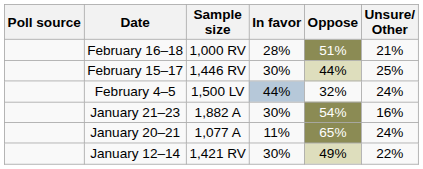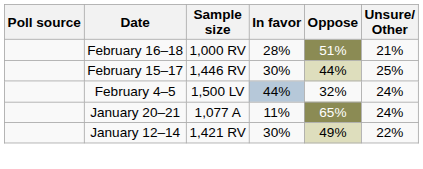 <table class="wikitable sortable collapsible" style="text-align:center;line-height:17px">
 <tr>
 <th>Poll source</th>
 <th>Date</th>
 <th>Sample<br>size</th>
 <th>In favor</th>
 <th>Oppose</th>
 <th>Unsure/<br>Other</th>
 </tr>
 <tr>
 <td></td>
 <td>February 16–18</td>
 <td>1,000 RV</td>
 <td>28%</td>
 <td style="background:#8B8B54; color: white">51%</td>
 <td>21%</td>
 </tr>
 <tr>
 <td></td>
 <td>February 15–17</td>
 <td>1,446 RV</td>
 <td>30%</td>
 <td style="background:#DEDEBD;">44%</td>
 <td>25%</td>
 </tr>
 <tr>
 <td></td>
 <td>February 4–5</td>
 <td>1,500 LV</td>
 <td style="background:#B6C8D9;">44%</td>
 <td>32%</td>
 <td>24%</td>
 </tr>
 <tr>
 <td></td>
-<td>January 21–23</td>
-<td>1,882 A</td>
-<td>30%</td>
-<td style="background:#8B8B54; color: white">54%</td>
-<td>16%</td>
-</tr>
-<tr>
-<td></td>
 <td>January 20–21</td>
 <td>1,077 A</td>
 <td>11%</td>
 <td style="background:#8B8B54; color: white">65%</td>
 <td>24%</td>
 </tr>
 <tr>
 <td></td>
 <td>January 12–14</td>
 <td>1,421 RV</td>
 <td>30%</td>
 <td style="background:#DEDEBD;">49%</td>
 <td>22%</td>
 </tr>
 </table>
